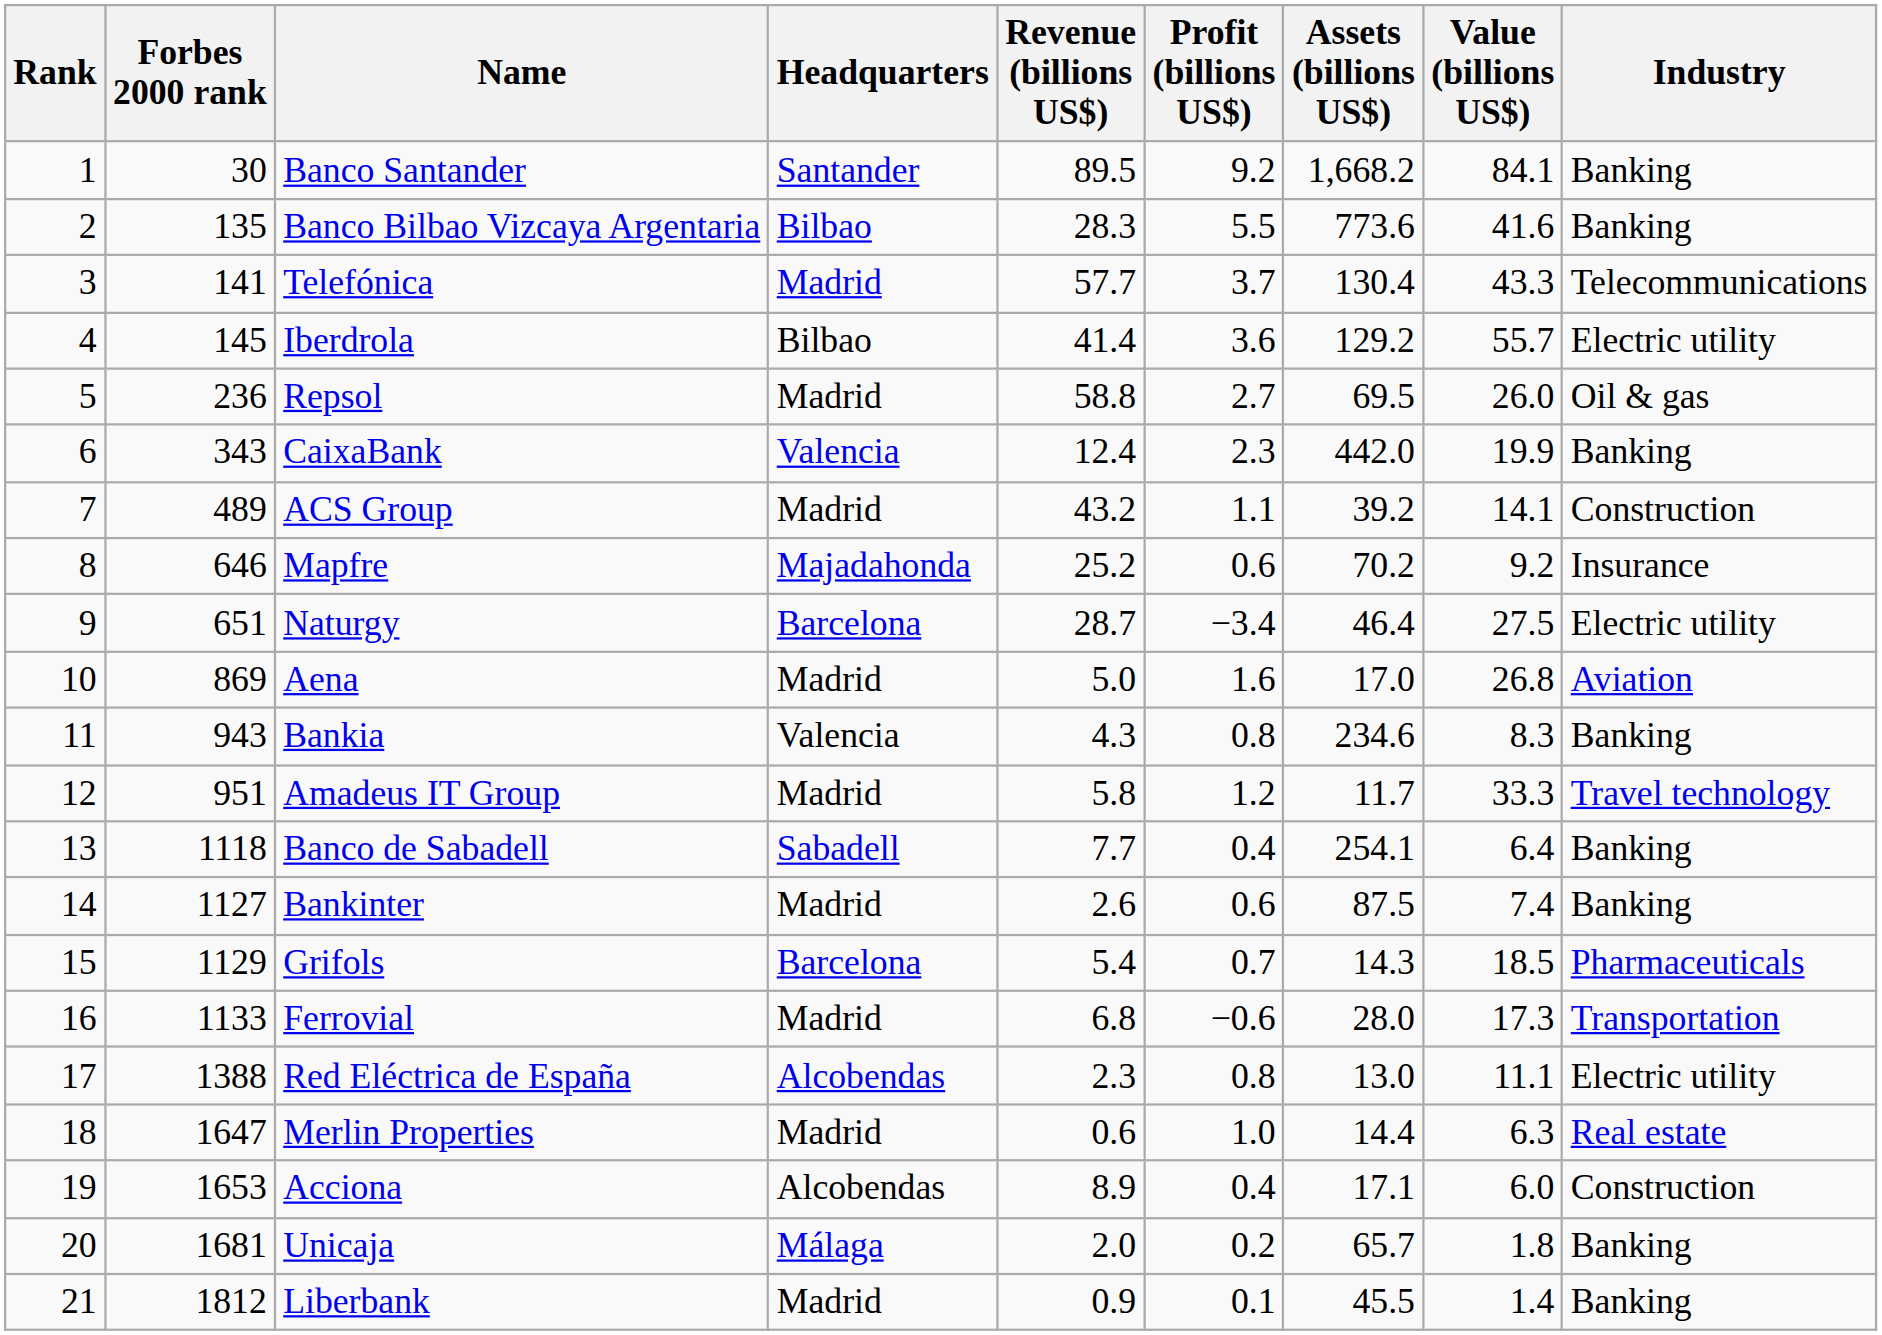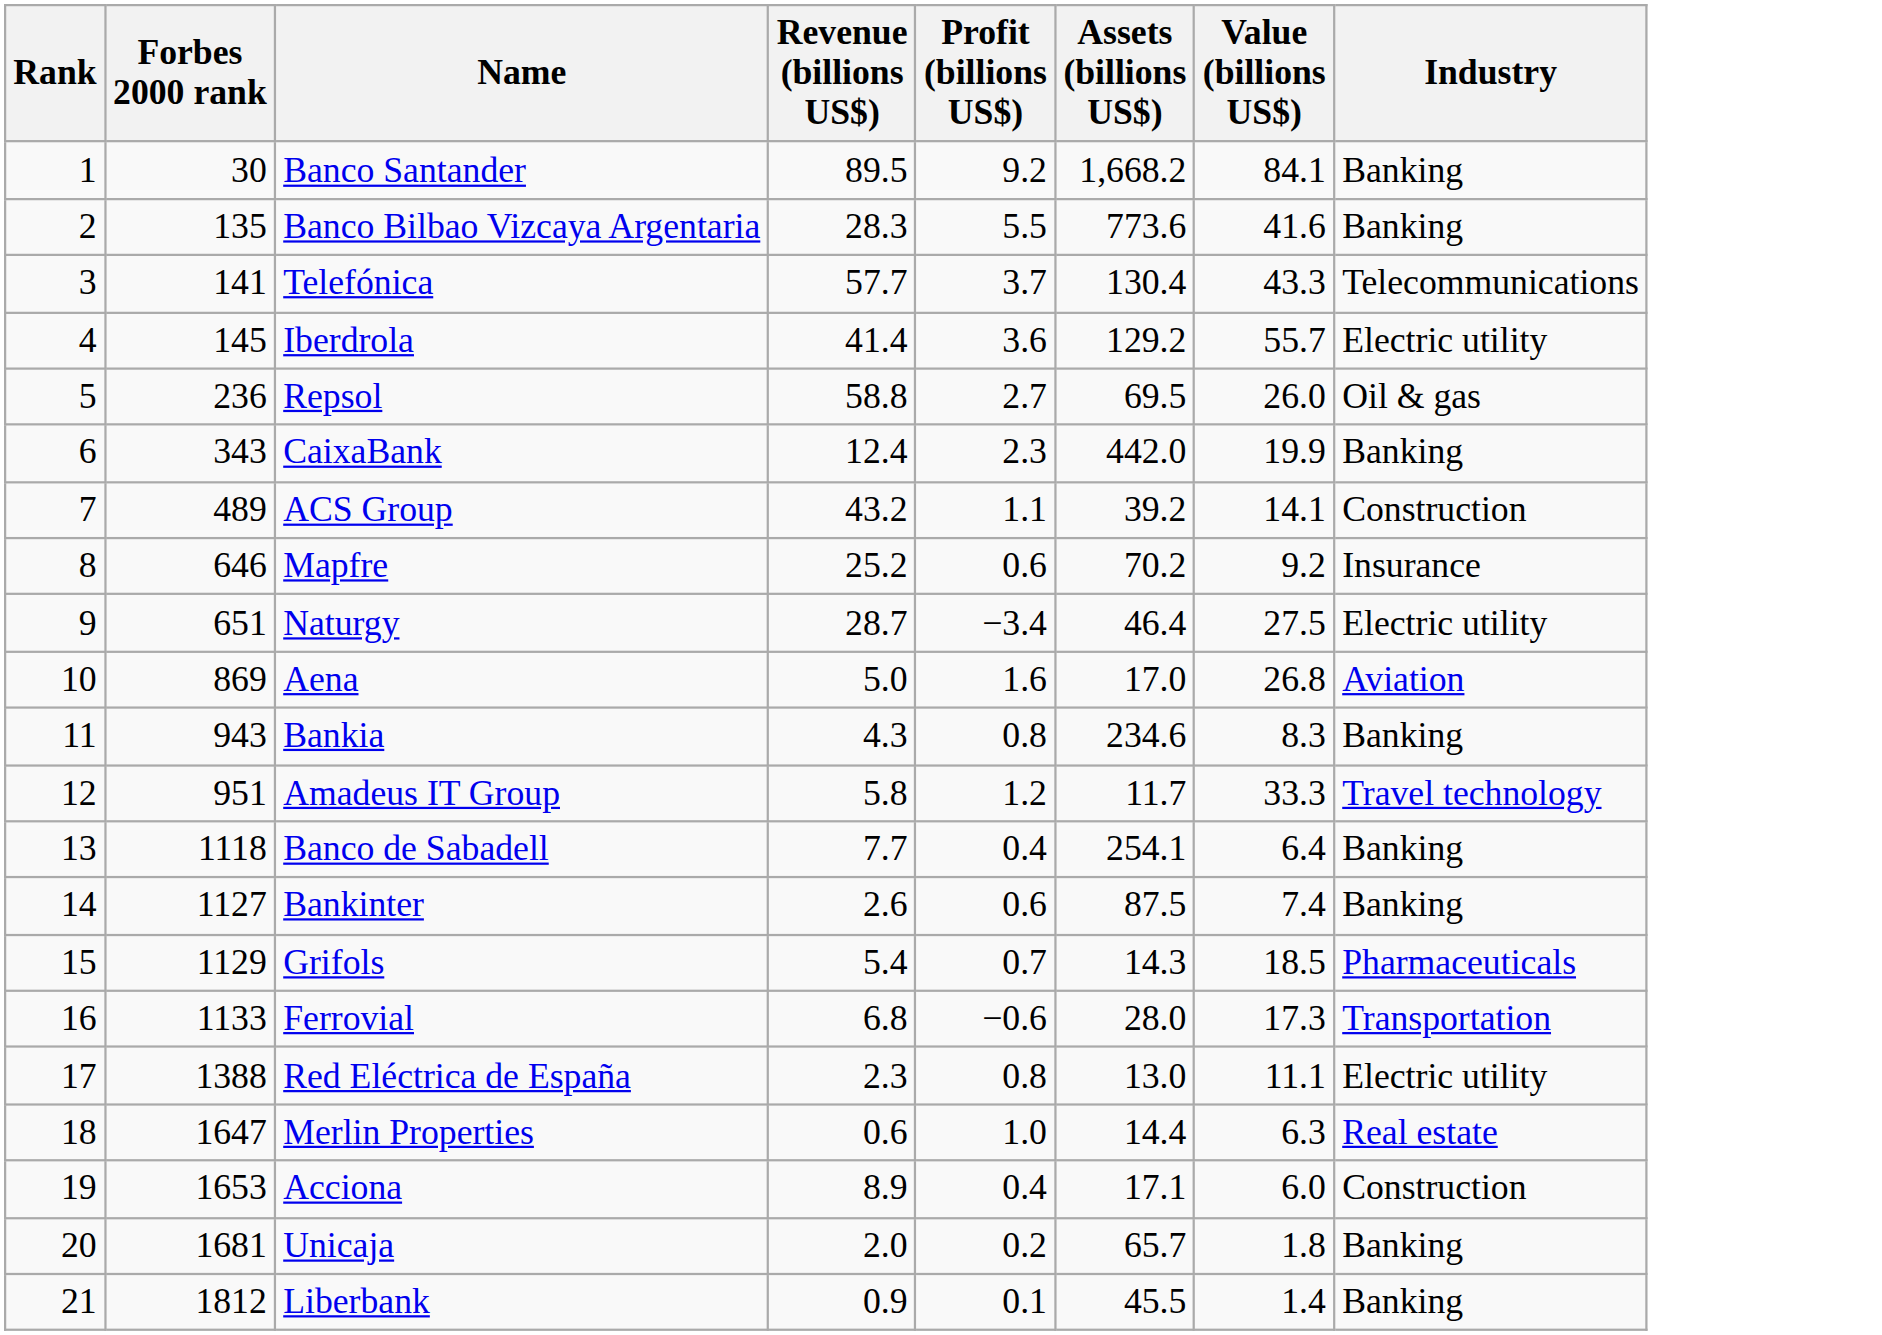 <table class="wikitable sortable" style="text-align:right;">
 <tr>
 <th align="center">Rank</th>
 <th align="center">Forbes <br>2000 rank</th>
 <th align="center">Name</th>
-<th align="center">Headquarters</th>
 <th align="center">Revenue<br>(billions <br>US$)</th>
 <th align="center">Profit<br>(billions <br>US$)</th>
 <th align="center">Assets<br>(billions <br>US$)</th>
 <th align="center">Value<br>(billions <br>US$)</th>
 <th align="center">Industry</th>
 </tr>
 <tr>
 <td>1</td>
 <td>30</td>
 <td align="left"><a href='#'>Banco Santander</a></td>
-<td align="left"><a href='#'>Santander</a></td>
 <td>89.5</td>
 <td>9.2</td>
 <td>1,668.2</td>
 <td>84.1</td>
 <td align="left">Banking</td>
 </tr>
 <tr>
 <td>2</td>
 <td>135</td>
 <td align="left"><a href='#'>Banco Bilbao Vizcaya Argentaria</a></td>
-<td align="left"><a href='#'>Bilbao</a></td>
 <td>28.3</td>
 <td>5.5</td>
 <td>773.6</td>
 <td>41.6</td>
 <td align="left">Banking</td>
 </tr>
 <tr>
 <td>3</td>
 <td>141</td>
 <td align="left"><a href='#'>Telefónica</a></td>
-<td align="left"><a href='#'>Madrid</a></td>
 <td>57.7</td>
 <td>3.7</td>
 <td>130.4</td>
 <td>43.3</td>
 <td align="left">Telecommunications</td>
 </tr>
 <tr>
 <td>4</td>
 <td>145</td>
 <td align="left"><a href='#'>Iberdrola</a></td>
-<td align="left">Bilbao</td>
 <td>41.4</td>
 <td>3.6</td>
 <td>129.2</td>
 <td>55.7</td>
 <td align="left">Electric utility</td>
 </tr>
 <tr>
 <td>5</td>
 <td>236</td>
 <td align="left"><a href='#'>Repsol</a></td>
-<td align="left">Madrid</td>
 <td>58.8</td>
 <td>2.7</td>
 <td>69.5</td>
 <td>26.0</td>
 <td align="left">Oil & gas</td>
 </tr>
 <tr>
 <td>6</td>
 <td>343</td>
 <td align="left"><a href='#'>CaixaBank</a></td>
-<td align="left"><a href='#'>Valencia</a></td>
 <td>12.4</td>
 <td>2.3</td>
 <td>442.0</td>
 <td>19.9</td>
 <td align="left">Banking</td>
 </tr>
 <tr>
 <td>7</td>
 <td>489</td>
 <td align="left"><a href='#'>ACS Group</a></td>
-<td align="left">Madrid</td>
 <td>43.2</td>
 <td>1.1</td>
 <td>39.2</td>
 <td>14.1</td>
 <td align="left">Construction</td>
 </tr>
 <tr>
 <td>8</td>
 <td>646</td>
 <td align="left"><a href='#'>Mapfre</a></td>
-<td align="left"><a href='#'>Majadahonda</a></td>
 <td>25.2</td>
 <td>0.6</td>
 <td>70.2</td>
 <td>9.2</td>
 <td align="left">Insurance</td>
 </tr>
 <tr>
 <td>9</td>
 <td>651</td>
 <td align="left"><a href='#'>Naturgy</a></td>
-<td align="left"><a href='#'>Barcelona</a></td>
 <td>28.7</td>
 <td>−3.4</td>
 <td>46.4</td>
 <td>27.5</td>
 <td align="left">Electric utility</td>
 </tr>
 <tr>
 <td>10</td>
 <td>869</td>
 <td align="left"><a href='#'>Aena</a></td>
-<td align="left">Madrid</td>
 <td>5.0</td>
 <td>1.6</td>
 <td>17.0</td>
 <td>26.8</td>
 <td align="left"><a href='#'>Aviation</a></td>
 </tr>
 <tr>
 <td>11</td>
 <td>943</td>
 <td align="left"><a href='#'>Bankia</a></td>
-<td align="left">Valencia</td>
 <td>4.3</td>
 <td>0.8</td>
 <td>234.6</td>
 <td>8.3</td>
 <td align="left">Banking</td>
 </tr>
 <tr>
 <td>12</td>
 <td>951</td>
 <td align="left"><a href='#'>Amadeus IT Group</a></td>
-<td align="left">Madrid</td>
 <td>5.8</td>
 <td>1.2</td>
 <td>11.7</td>
 <td>33.3</td>
 <td align="left"><a href='#'>Travel technology</a></td>
 </tr>
 <tr>
 <td>13</td>
 <td>1118</td>
 <td align="left"><a href='#'>Banco de Sabadell</a></td>
-<td align="left"><a href='#'>Sabadell</a></td>
 <td>7.7</td>
 <td>0.4</td>
 <td>254.1</td>
 <td>6.4</td>
 <td align="left">Banking</td>
 </tr>
 <tr>
 <td>14</td>
 <td>1127</td>
 <td align="left"><a href='#'>Bankinter</a></td>
-<td align="left">Madrid</td>
 <td>2.6</td>
 <td>0.6</td>
 <td>87.5</td>
 <td>7.4</td>
 <td align="left">Banking</td>
 </tr>
 <tr>
 <td>15</td>
 <td>1129</td>
 <td align="left"><a href='#'>Grifols</a></td>
-<td align="left"><a href='#'>Barcelona</a></td>
 <td>5.4</td>
 <td>0.7</td>
 <td>14.3</td>
 <td>18.5</td>
 <td align="left"><a href='#'>Pharmaceuticals</a></td>
 </tr>
 <tr>
 <td>16</td>
 <td>1133</td>
 <td align="left"><a href='#'>Ferrovial</a></td>
-<td align="left">Madrid</td>
 <td>6.8</td>
 <td>−0.6</td>
 <td>28.0</td>
 <td>17.3</td>
 <td align="left"><a href='#'>Transportation</a></td>
 </tr>
 <tr>
 <td>17</td>
 <td>1388</td>
 <td align="left"><a href='#'>Red Eléctrica de España</a></td>
-<td align="left"><a href='#'>Alcobendas</a></td>
 <td>2.3</td>
 <td>0.8</td>
 <td>13.0</td>
 <td>11.1</td>
 <td align="left">Electric utility</td>
 </tr>
 <tr>
 <td>18</td>
 <td>1647</td>
 <td align="left"><a href='#'>Merlin Properties</a></td>
-<td align="left">Madrid</td>
 <td>0.6</td>
 <td>1.0</td>
 <td>14.4</td>
 <td>6.3</td>
 <td align="left"><a href='#'>Real estate</a></td>
 </tr>
 <tr>
 <td>19</td>
 <td>1653</td>
 <td align="left"><a href='#'>Acciona</a></td>
-<td align="left">Alcobendas</td>
 <td>8.9</td>
 <td>0.4</td>
 <td>17.1</td>
 <td>6.0</td>
 <td align="left">Construction</td>
 </tr>
 <tr>
 <td>20</td>
 <td>1681</td>
 <td align="left"><a href='#'>Unicaja</a></td>
-<td align="left"><a href='#'>Málaga</a></td>
 <td>2.0</td>
 <td>0.2</td>
 <td>65.7</td>
 <td>1.8</td>
 <td align="left">Banking</td>
 </tr>
 <tr>
 <td>21</td>
 <td>1812</td>
 <td align="left"><a href='#'>Liberbank</a></td>
-<td align="left">Madrid</td>
 <td>0.9</td>
 <td>0.1</td>
 <td>45.5</td>
 <td>1.4</td>
 <td align="left">Banking</td>
 </tr>
 </table>
